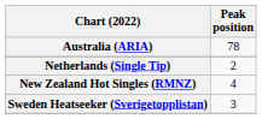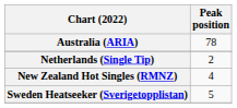 <table class="wikitable sortable plainrowheaders" style="text-align:center">
 <tr>
 <th scope="col">Chart (2022)</th>
 <th scope="col">Peak<br>position</th>
 </tr>
 <tr>
 <th scope="row">Australia (<a href='#'>ARIA</a>)</th>
 <td>78</td>
 </tr>
 <tr>
 </tr>
 <tr>
 </tr>
 <tr>
 </tr>
 <tr>
 </tr>
 <tr>
 </tr>
 <tr>
 <th scope="row">Netherlands (<a href='#'>Single Tip</a>)</th>
 <td>2</td>
 </tr>
 <tr>
 <th scope="row">New Zealand Hot Singles (<a href='#'>RMNZ</a>)</th>
 <td>4</td>
 </tr>
 <tr>
 <th scope="row">Sweden Heatseeker (<a href='#'>Sverigetopplistan</a>)</th>
-<td>3</td>
+<td>5</td>
 </tr>
 <tr>
 </tr>
 <tr>
 </tr>
 <tr>
 </tr>
 <tr>
 </tr>
 <tr>
 </tr>
 </table>
